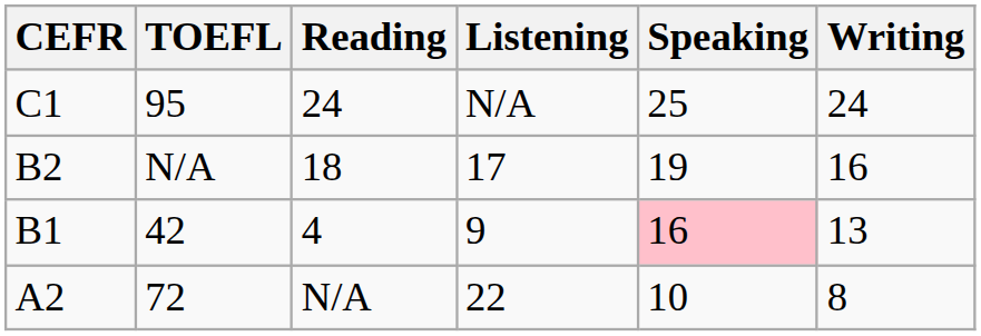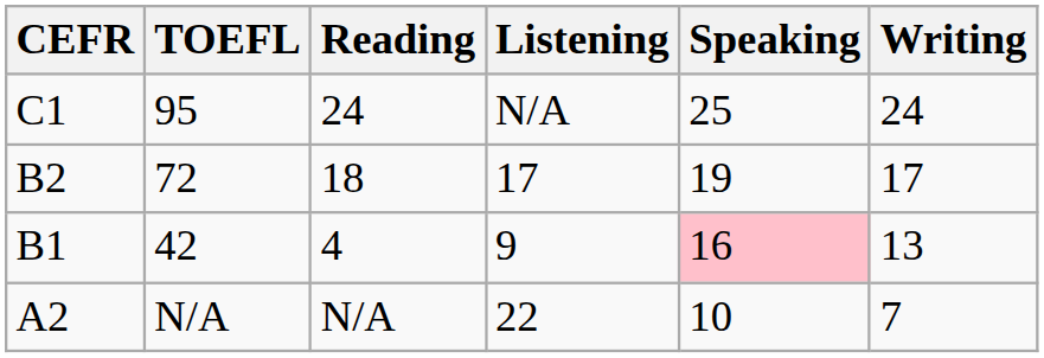 <table class="wikitable">
 <tr>
 <th>CEFR</th>
 <th>TOEFL</th>
 <th>Reading</th>
 <th>Listening</th>
 <th>Speaking</th>
 <th>Writing</th>
 </tr>
 <tr>
 <td>C1</td>
 <td>95</td>
 <td>24</td>
 <td>N/A</td>
 <td>25</td>
 <td>24</td>
 </tr>
 <tr>
 <td>B2</td>
-<td>N/A</td>
+<td>72</td>
 <td>18</td>
 <td>17</td>
 <td>19</td>
-<td>16</td>
+<td>17</td>
 </tr>
 <tr>
 <td>B1</td>
 <td>42</td>
 <td>4</td>
 <td>9</td>
 <td style="background: pink;">16</td>
 <td>13</td>
 </tr>
 <tr>
 <td>A2</td>
-<td>72</td>
+<td>N/A</td>
 <td>N/A</td>
 <td>22</td>
 <td>10</td>
-<td>8</td>
+<td>7</td>
 </tr>
 </table>
